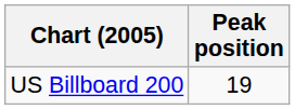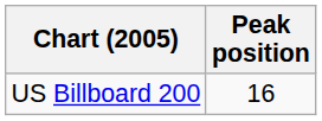 <table class="wikitable sortable">
 <tr>
 <th>Chart (2005)</th>
 <th>Peak<br>position</th>
 </tr>
 <tr>
 <td>US <a href='#'>Billboard 200</a></td>
-<td align="center">19</td>
+<td align="center">16</td>
 </tr>
 </table>
